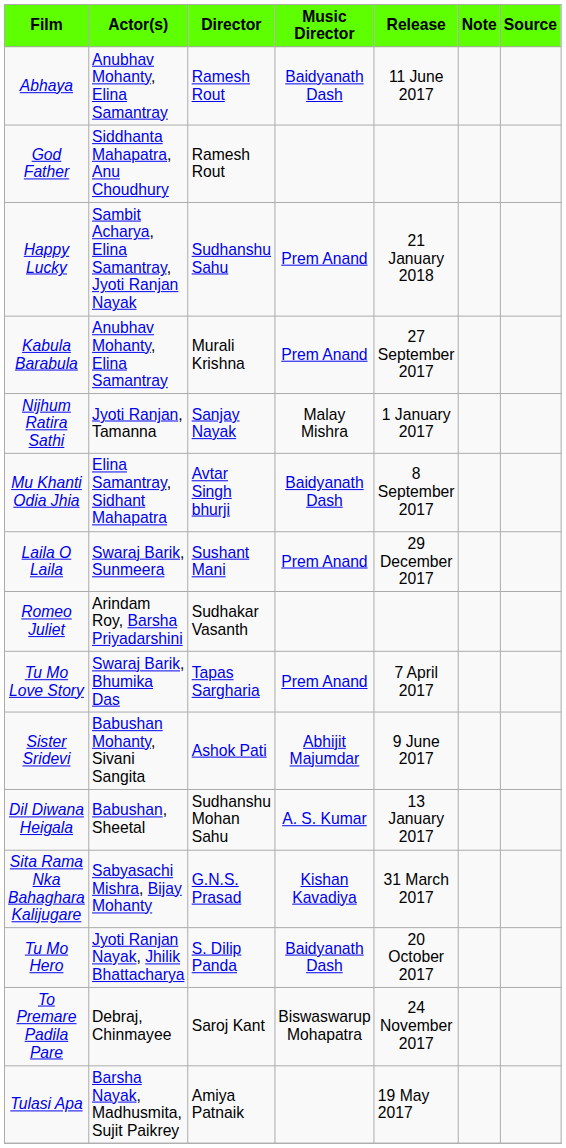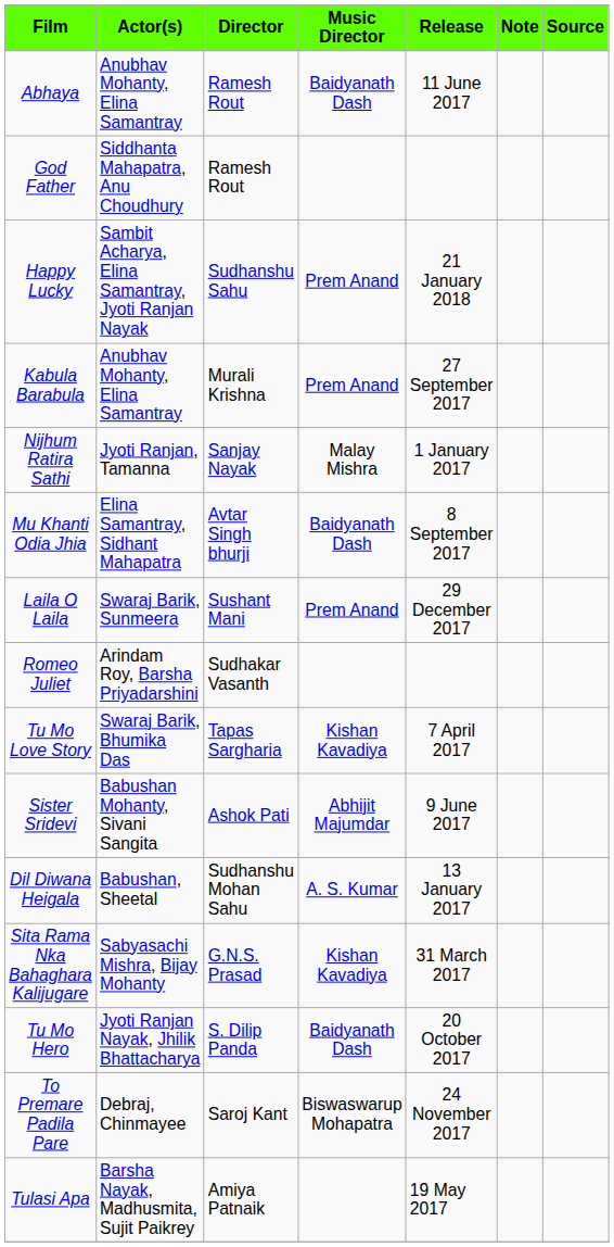 <table class="wikitable plainrowheaders mw-collapsible " width="75%";" background: #00FFFF; textcolor:#f9f9f9;">
 <tr>
 <th style="background: #5EFF00;" scope="col" width="1%">Film</th>
 <th style="background: #5EFF00;" scope="col" width="1%">Actor(s)</th>
 <th style="background: #5EFF00;" scope="col" width="1%">Director</th>
 <th style="background: #5EFF00;" scope="col" width="1%">Music Director</th>
 <th style="background: #5EFF00;" scope="col" width="1%">Release</th>
 <th style="background: #5EFF00;" scope="col" width="1%">Note</th>
 <th style="background: #5EFF00;" scope="col" width="1%">Source</th>
 </tr>
 <tr>
 <td style="text-align: center;"><em><a href='#'>Abhaya</a></em></td>
 <td><a href='#'>Anubhav Mohanty</a>, <a href='#'>Elina Samantray</a></td>
 <td><a href='#'>Ramesh Rout</a></td>
 <td style="text-align: center;"><a href='#'>Baidyanath Dash</a></td>
 <td style="text-align: center;">11 June 2017</td>
 <td></td>
 <td style="text-align: center;"></td>
 </tr>
 <tr>
 <td style="text-align: center;"><em><a href='#'>God Father</a></em></td>
 <td><a href='#'>Siddhanta Mahapatra</a>, <a href='#'>Anu Choudhury</a></td>
 <td>Ramesh Rout</td>
 <td></td>
 <td></td>
 <td></td>
 <td></td>
 </tr>
 <tr>
 <td style="text-align: center;"><em><a href='#'>Happy Lucky</a></em></td>
 <td><a href='#'>Sambit Acharya</a>, <a href='#'>Elina Samantray</a>, <a href='#'>Jyoti Ranjan Nayak</a></td>
 <td><a href='#'>Sudhanshu Sahu</a></td>
 <td style="text-align: center;"><a href='#'>Prem Anand</a></td>
 <td style="text-align: center;">21 January 2018</td>
 <td></td>
 <td style="text-align: center;"></td>
 </tr>
 <tr>
 <td scope="row" style="text-align: center;"><em><a href='#'>Kabula Barabula</a></em></td>
 <td><a href='#'>Anubhav Mohanty</a>, <a href='#'>Elina Samantray</a></td>
 <td>Murali Krishna</td>
 <td style="text-align: center;"><a href='#'>Prem Anand</a></td>
 <td style="text-align: center;">27 September 2017</td>
 <td></td>
 <td style="text-align: center;"></td>
 </tr>
 <tr>
 <td style="text-align: center;"><em><a href='#'>Nijhum Ratira Sathi</a></em></td>
 <td><a href='#'>Jyoti Ranjan</a>, Tamanna</td>
 <td><a href='#'>Sanjay Nayak</a></td>
 <td style="text-align: center;">Malay Mishra</td>
 <td style="text-align: center;">1 January 2017</td>
 <td></td>
 <td style="text-align: center;"></td>
 </tr>
 <tr>
 <td style="text-align: center;"><em><a href='#'>Mu Khanti Odia Jhia</a></em></td>
 <td><a href='#'>Elina Samantray</a>, <a href='#'>Sidhant Mahapatra</a></td>
 <td><a href='#'>Avtar Singh bhurji</a></td>
 <td style="text-align: center;"><a href='#'>Baidyanath Dash</a></td>
 <td style="text-align: center;">8 September 2017</td>
 <td></td>
 <td style="text-align: center;"></td>
 </tr>
 <tr>
 <td style="text-align: center;"><em><a href='#'>Laila O Laila</a></em></td>
 <td><a href='#'>Swaraj Barik</a>, <a href='#'>Sunmeera</a></td>
 <td><a href='#'>Sushant Mani</a></td>
 <td style="text-align: center;"><a href='#'>Prem Anand</a></td>
 <td style="text-align: center;">29 December 2017</td>
 <td></td>
 <td style="text-align: center;"></td>
 </tr>
 <tr>
 <td style="text-align: center;"><em><a href='#'>Romeo Juliet</a></em></td>
 <td>Arindam Roy, <a href='#'>Barsha Priyadarshini</a></td>
 <td>Sudhakar Vasanth</td>
 <td></td>
 <td></td>
 <td></td>
 <td></td>
 </tr>
 <tr>
 <td style="text-align: center;"><em><a href='#'>Tu Mo Love Story</a></em></td>
 <td><a href='#'>Swaraj Barik</a>, <a href='#'>Bhumika Das</a></td>
 <td><a href='#'>Tapas Sargharia</a></td>
-<td style="text-align: center;"><a href='#'>Prem Anand</a></td>
+<td style="text-align: center;"><a href='#'>Kishan Kavadiya</a></td>
 <td style="text-align: center;">7 April 2017</td>
 <td></td>
 <td style="text-align: center;"></td>
 </tr>
 <tr>
 <td style="text-align: center;"><em><a href='#'>Sister Sridevi</a></em></td>
 <td><a href='#'>Babushan Mohanty</a>, Sivani Sangita</td>
 <td><a href='#'>Ashok Pati</a></td>
 <td style="text-align: center;"><a href='#'>Abhijit Majumdar</a></td>
 <td style="text-align: center;">9 June 2017</td>
 <td></td>
 <td style="text-align: center;"></td>
 </tr>
 <tr>
 <td style="text-align: center;"><em><a href='#'>Dil Diwana Heigala</a></em></td>
 <td><a href='#'>Babushan</a>, Sheetal</td>
 <td>Sudhanshu Mohan Sahu</td>
 <td style="text-align: center;"><a href='#'>A. S. Kumar</a></td>
 <td style="text-align: center;">13 January 2017</td>
 <td></td>
 <td style="text-align: center;"></td>
 </tr>
 <tr>
 <td style="text-align: center;"><em><a href='#'>Sita Rama Nka Bahaghara Kalijugare</a></em></td>
 <td><a href='#'>Sabyasachi Mishra</a>, <a href='#'>Bijay Mohanty</a></td>
 <td><a href='#'>G.N.S. Prasad</a></td>
 <td style="text-align: center;"><a href='#'>Kishan Kavadiya</a></td>
 <td style="text-align: center;">31 March 2017</td>
 <td></td>
 <td style="text-align: center;"></td>
 </tr>
 <tr>
 <td style="text-align: center;"><em><a href='#'>Tu Mo Hero</a></em></td>
 <td><a href='#'>Jyoti Ranjan Nayak</a>, <a href='#'>Jhilik Bhattacharya</a></td>
 <td><a href='#'>S. Dilip Panda</a></td>
 <td style="text-align: center;"><a href='#'>Baidyanath Dash</a></td>
 <td style="text-align: center;">20 October 2017</td>
 <td></td>
 <td style="text-align: center;"></td>
 </tr>
 <tr>
 <td style="text-align: center;"><em><a href='#'>To Premare Padila Pare</a></em></td>
 <td>Debraj, Chinmayee</td>
 <td>Saroj Kant</td>
 <td scope="row" style="text-align: center;">Biswaswarup Mohapatra</td>
 <td rowspan="1" style="text-align: center;">24 November 2017</td>
 <td></td>
 <td style="text-align: center;"></td>
 </tr>
 <tr>
 <td style="text-align: center;"><em><a href='#'>Tulasi Apa</a></em></td>
 <td><a href='#'>Barsha Nayak</a>, Madhusmita, Sujit Paikrey</td>
 <td>Amiya Patnaik</td>
 <td></td>
 <td>19 May 2017</td>
 <td></td>
 <td></td>
 </tr>
 <tr>
 </tr>
 </table>
